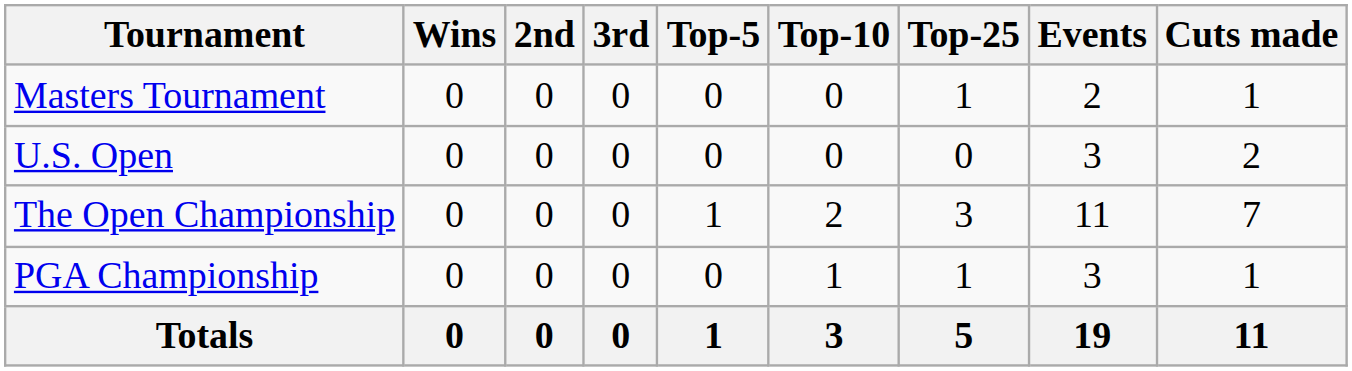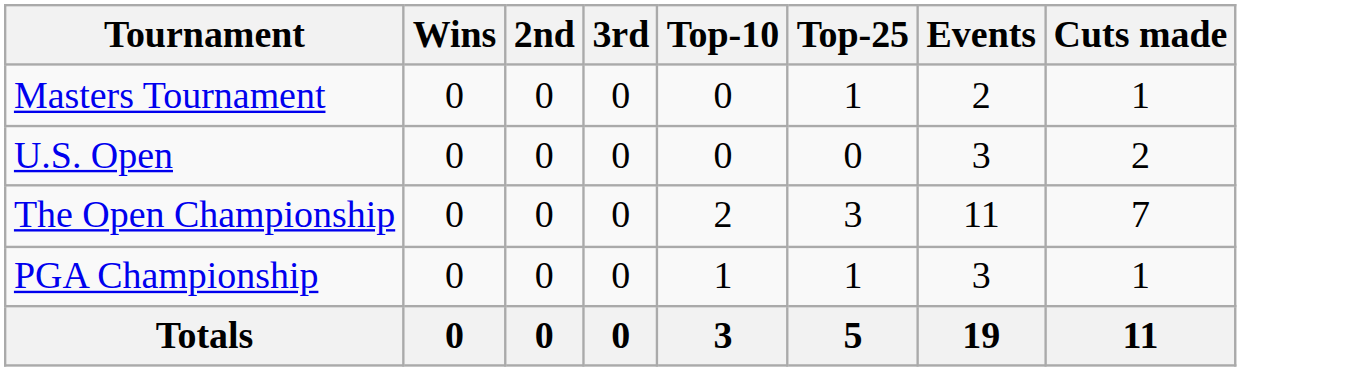 <table class=wikitable style=text-align:center>
 <tr>
 <th>Tournament</th>
 <th>Wins</th>
 <th>2nd</th>
 <th>3rd</th>
-<th>Top-5</th>
 <th>Top-10</th>
 <th>Top-25</th>
 <th>Events</th>
 <th>Cuts made</th>
 </tr>
 <tr>
 <td align=left><a href='#'>Masters Tournament</a></td>
-<td>0</td>
 <td>0</td>
 <td>0</td>
 <td>0</td>
 <td>0</td>
 <td>1</td>
 <td>2</td>
 <td>1</td>
 </tr>
 <tr>
 <td align=left><a href='#'>U.S. Open</a></td>
 <td>0</td>
 <td>0</td>
 <td>0</td>
 <td>0</td>
 <td>0</td>
-<td>0</td>
 <td>3</td>
 <td>2</td>
 </tr>
 <tr>
 <td align=left><a href='#'>The Open Championship</a></td>
 <td>0</td>
 <td>0</td>
 <td>0</td>
-<td>1</td>
 <td>2</td>
 <td>3</td>
 <td>11</td>
 <td>7</td>
 </tr>
 <tr>
 <td align=left><a href='#'>PGA Championship</a></td>
-<td>0</td>
 <td>0</td>
 <td>0</td>
 <td>0</td>
 <td>1</td>
 <td>1</td>
 <td>3</td>
 <td>1</td>
 </tr>
 <tr>
 <th>Totals</th>
 <th>0</th>
 <th>0</th>
 <th>0</th>
-<th>1</th>
 <th>3</th>
 <th>5</th>
 <th>19</th>
 <th>11</th>
 </tr>
 </table>
